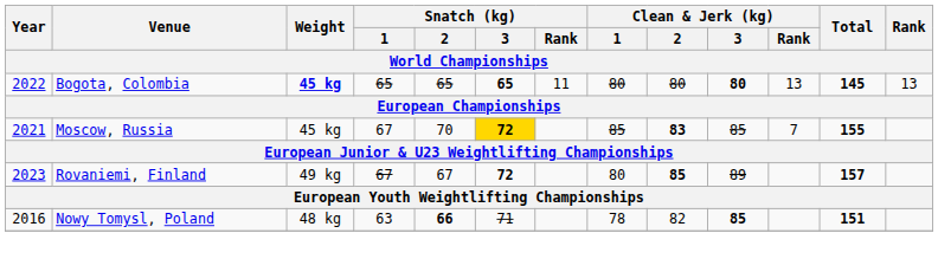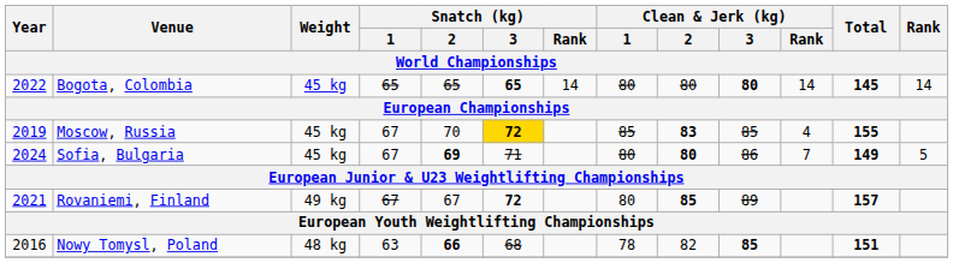 <table class="wikitable" style="text-align:center;">
 <tr>
 <th rowspan=2 width=40>Year</th>
 <th rowspan=2 width=250>Venue</th>
 <th rowspan=2 width=60>Weight</th>
 <th colspan=4>Snatch (kg)</th>
 <th colspan=4>Clean & Jerk (kg)</th>
 <th rowspan=2 width=60>Total</th>
 <th rowspan=2 width=40>Rank</th>
 </tr>
 <tr>
 <th width=60>1</th>
 <th width=60>2</th>
 <th width=60>3</th>
 <th width=45>Rank</th>
 <th width=60>1</th>
 <th width=60>2</th>
 <th width=60>3</th>
 <th width=45>Rank</th>
 </tr>
 <tr>
 <th colspan=13><a href='#'>World Championships</a></th>
 </tr>
 <tr>
 <td><a href='#'>2022</a></td>
 <td align="left"> <a href='#'>Bogota</a>, <a href='#'>Colombia</a></td>
-<td><strong><a href='#'>45 kg</a></strong></td>
+<td><a href='#'>45 kg</a></td>
 <td><s>65</s></td>
 <td><s>65</s></td>
 <td><strong>65</strong></td>
-<td>11</td>
+<td>14</td>
 <td><s>80</s></td>
 <td><s>80</s></td>
 <td><strong>80</strong></td>
-<td>13</td>
+<td>14</td>
 <td><strong>145</strong></td>
-<td>13</td>
+<td>14</td>
 </tr>
 <tr>
 <th colspan="13"><a href='#'>European Championships</a></th>
 </tr>
 <tr>
-<td><a href='#'>2021</a></td>
+<td><a href='#'>2019</a></td>
 <td align="left"> <a href='#'>Moscow</a>, <a href='#'>Russia</a></td>
 <td>45 kg</td>
 <td>67</td>
 <td>70</td>
 <td style="background: gold;"><strong>72</strong></td>
 <td></td>
 <td><s>85</s></td>
 <td><strong>83</strong></td>
 <td><s>85</s></td>
-<td>7</td>
+<td>4</td>
 <td><strong>155</strong></td>
 <td></td>
+</tr>
+<tr>
+<td><a href='#'>2024</a></td>
+<td align="left"> <a href='#'>Sofia</a>, <a href='#'>Bulgaria</a></td>
+<td>45 kg</td>
+<td>67</td>
+<td><strong>69</strong></td>
+<td><s>71</s></td>
+<td></td>
+<td><s>80</s></td>
+<td><strong>80</strong></td>
+<td><s>86</s></td>
+<td>7</td>
+<td><strong>149</strong></td>
+<td>5</td>
 </tr>
 <tr>
 <th colspan="13"><a href='#'>European Junior & U23 Weightlifting Championships</a></th>
 </tr>
 <tr>
-<td><a href='#'>2023</a></td>
+<td><a href='#'>2021</a></td>
 <td align="left"> <a href='#'>Rovaniemi</a>, <a href='#'>Finland</a></td>
 <td>49 kg</td>
 <td><s>67</s></td>
 <td>67</td>
 <td><strong>72</strong></td>
 <td></td>
 <td>80</td>
 <td><strong>85</strong></td>
 <td><s>89</s></td>
 <td></td>
 <td><strong>157</strong></td>
 <td></td>
 </tr>
 <tr>
 <th colspan="13"><strong>European Youth Weightlifting Championships</strong></th>
 </tr>
 <tr>
 <td>2016</td>
 <td align="left"> <a href='#'>Nowy Tomysl</a>, <a href='#'>Poland</a></td>
 <td>48 kg</td>
 <td>63</td>
 <td><strong>66</strong></td>
-<td><s>71</s></td>
+<td><s>68</s></td>
 <td></td>
 <td>78</td>
 <td>82</td>
 <td><strong>85</strong></td>
 <td></td>
 <td><strong>151</strong></td>
 <td></td>
 </tr>
 <tr>
 </tr>
 </table>
